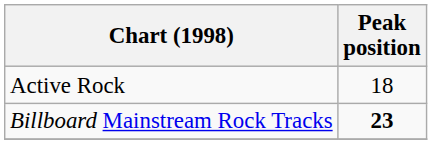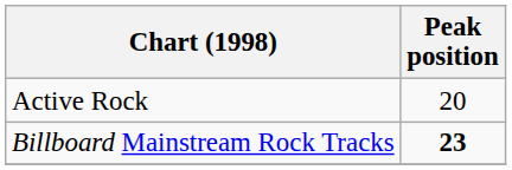 <table class="wikitable">
 <tr>
 <th>Chart (1998)</th>
 <th>Peak<br>position</th>
 </tr>
 <tr>
 <td>Active Rock</td>
-<td align="center">18</td>
+<td align="center">20</td>
 </tr>
 <tr>
 <td><em>Billboard</em> <a href='#'>Mainstream Rock Tracks</a></td>
 <td align="center"><strong>23</strong></td>
 </tr>
 <tr>
 </tr>
 </table>
